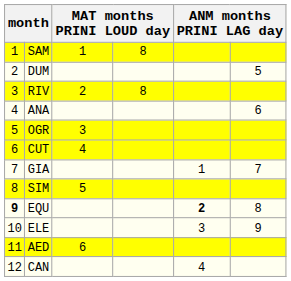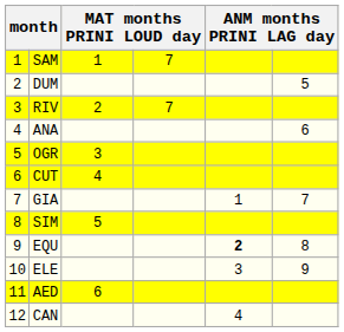 <table class="wikitable floatright" style="text-align: center;background:#FFFFF0">
 <tr>
 <th colspan="2">month</th>
 <th colspan="2">MAT months <br> PRINI LOUD day</th>
 <th colspan="2">ANM months <br> PRINI LAG day</th>
 </tr>
 <tr style="background:yellow;font-size:88%">
 <td>1</td>
 <td>SAM</td>
 <td>1</td>
-<td>8</td>
+<td>7</td>
 <td></td>
 <td></td>
 </tr>
 <tr style="font-size:88%">
 <td>2</td>
 <td>DUM</td>
 <td></td>
 <td></td>
 <td></td>
 <td>5</td>
 </tr>
 <tr style="background:yellow;font-size:88%">
 <td>3</td>
 <td>RIV</td>
 <td>2</td>
-<td>8</td>
+<td>7</td>
 <td></td>
 <td></td>
 </tr>
 <tr style="font-size:88%">
 <td>4</td>
 <td>ANA</td>
 <td></td>
 <td></td>
 <td></td>
 <td>6</td>
 </tr>
 <tr style="background:yellow;font-size:88%">
 <td>5</td>
 <td>OGR</td>
 <td>3</td>
 <td></td>
 <td></td>
 <td></td>
 </tr>
 <tr style="background:yellow;font-size:88%">
 <td>6</td>
 <td>CUT</td>
 <td>4</td>
 <td></td>
 <td></td>
 <td></td>
 </tr>
 <tr style="font-size:88%">
 <td>7</td>
 <td>GIA</td>
 <td></td>
 <td></td>
 <td>1</td>
 <td>7</td>
 </tr>
 <tr style="background:yellow;font-size:88%">
 <td>8</td>
 <td>SIM</td>
 <td>5</td>
 <td></td>
 <td></td>
 <td></td>
 </tr>
 <tr style="font-size:88%">
-<td><strong>9</strong></td>
+<td>9</td>
 <td>EQU</td>
 <td></td>
 <td></td>
 <td><strong>2</strong></td>
 <td>8</td>
 </tr>
 <tr style="font-size:88%">
 <td>10</td>
 <td>ELE</td>
 <td></td>
 <td></td>
 <td>3</td>
 <td>9</td>
 </tr>
 <tr style="background:yellow;font-size:88%">
 <td>11</td>
 <td>AED</td>
 <td>6</td>
 <td></td>
 <td></td>
 <td></td>
 </tr>
 <tr style="font-size:88%">
 <td>12</td>
 <td>CAN</td>
 <td></td>
 <td></td>
 <td>4</td>
 <td></td>
 </tr>
 </table>
